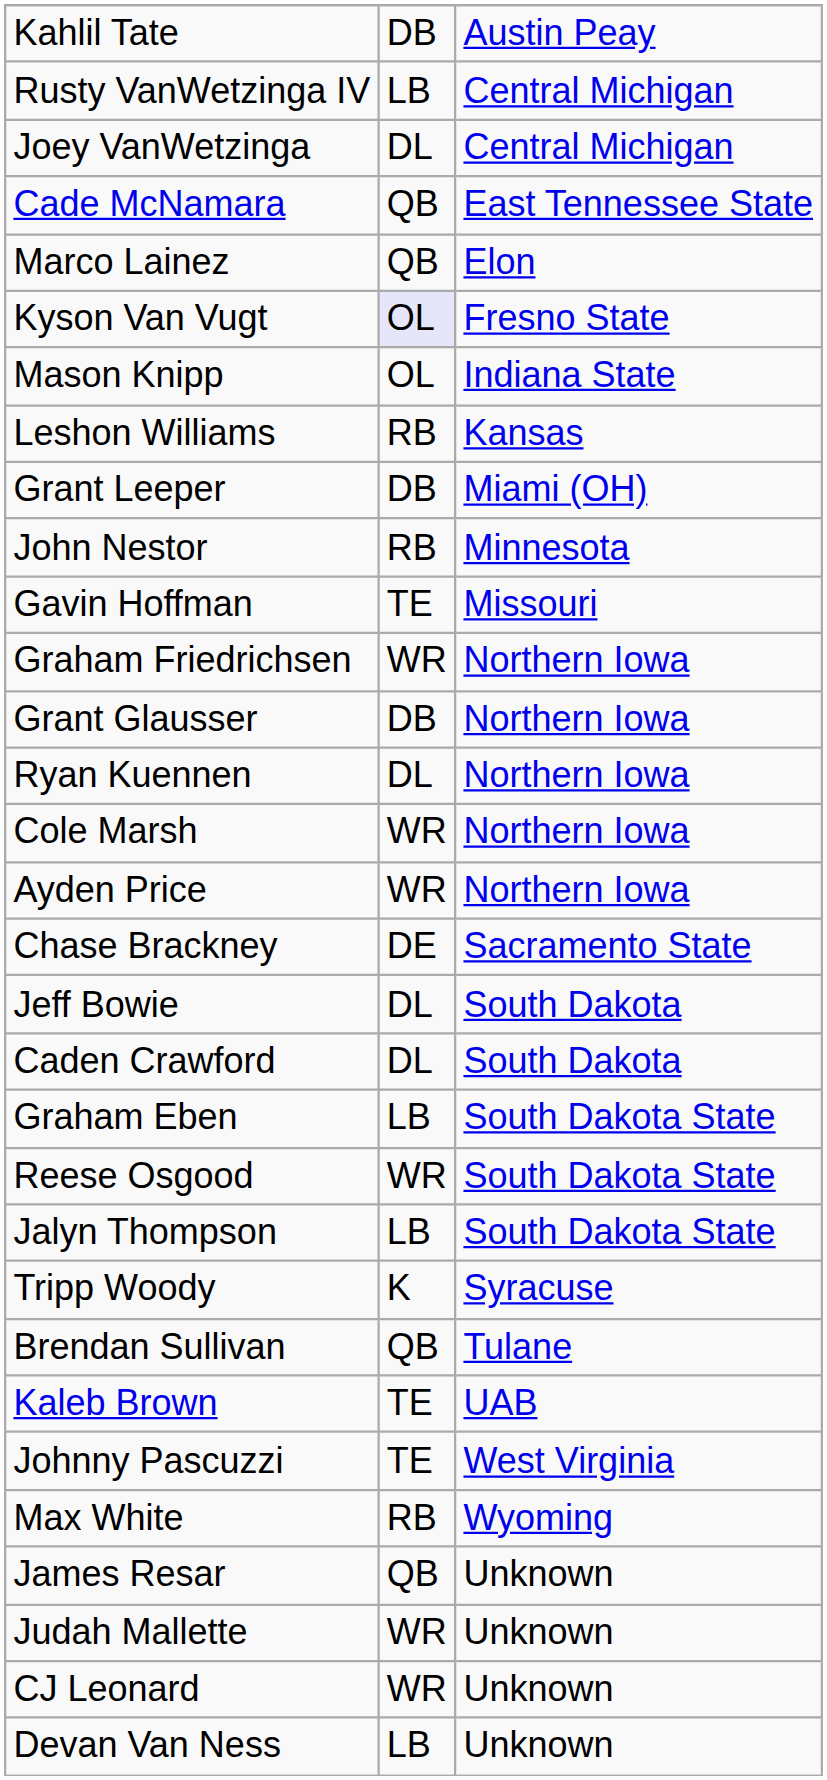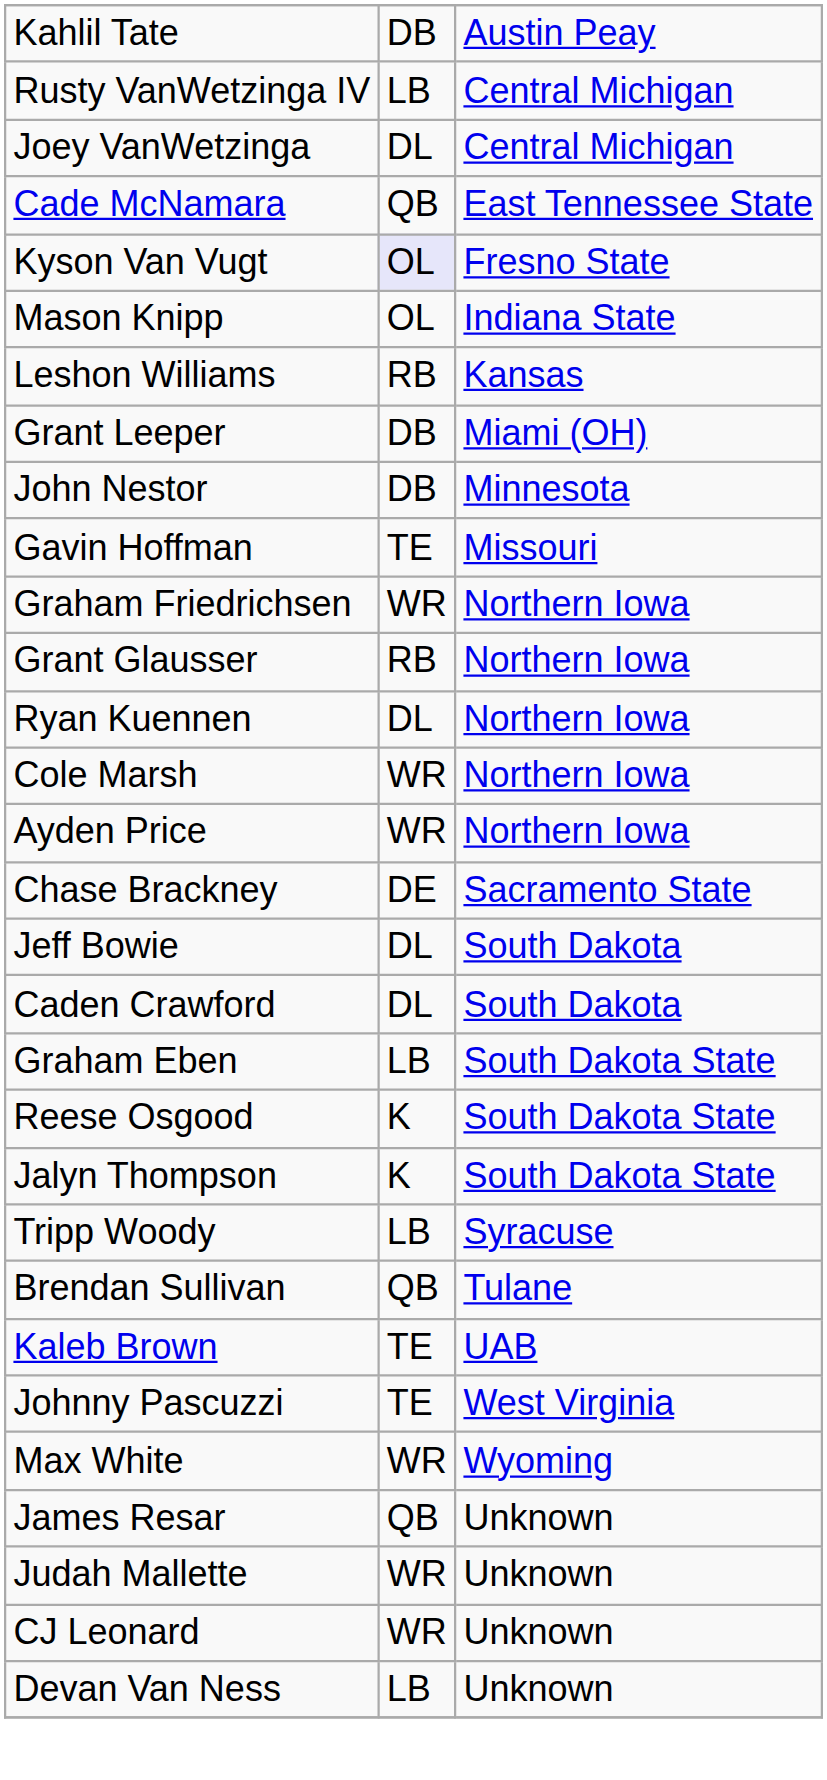 <table class="wikitable sortable">
 <tr>
 </tr>
 <tr>
 <td>Kahlil Tate</td>
 <td>DB</td>
 <td><a href='#'>Austin Peay</a></td>
 </tr>
 <tr>
 <td>Rusty VanWetzinga IV</td>
 <td>LB</td>
 <td><a href='#'>Central Michigan</a></td>
 </tr>
 <tr>
 <td>Joey VanWetzinga</td>
 <td>DL</td>
 <td><a href='#'>Central Michigan</a></td>
 </tr>
 <tr>
 <td><a href='#'>Cade McNamara</a></td>
 <td>QB</td>
 <td><a href='#'>East Tennessee State</a></td>
 </tr>
 <tr>
-<td>Marco Lainez</td>
-<td>QB</td>
-<td><a href='#'>Elon</a></td>
-</tr>
-<tr>
 <td>Kyson Van Vugt</td>
 <td style="background: lavender;">OL</td>
 <td><a href='#'>Fresno State</a></td>
 </tr>
 <tr>
 <td>Mason Knipp</td>
 <td>OL</td>
 <td><a href='#'>Indiana State</a></td>
 </tr>
 <tr>
 <td>Leshon Williams</td>
 <td>RB</td>
 <td><a href='#'>Kansas</a></td>
 </tr>
 <tr>
 <td>Grant Leeper</td>
 <td>DB</td>
 <td><a href='#'>Miami (OH)</a></td>
 </tr>
 <tr>
 <td>John Nestor</td>
-<td>RB</td>
+<td>DB</td>
 <td><a href='#'>Minnesota</a></td>
 </tr>
 <tr>
 <td>Gavin Hoffman</td>
 <td>TE</td>
 <td><a href='#'>Missouri</a></td>
 </tr>
 <tr>
 <td>Graham Friedrichsen</td>
 <td>WR</td>
 <td><a href='#'>Northern Iowa</a></td>
 </tr>
 <tr>
 <td>Grant Glausser</td>
-<td>DB</td>
+<td>RB</td>
 <td><a href='#'>Northern Iowa</a></td>
 </tr>
 <tr>
 <td>Ryan Kuennen</td>
 <td>DL</td>
 <td><a href='#'>Northern Iowa</a></td>
 </tr>
 <tr>
 <td>Cole Marsh</td>
 <td>WR</td>
 <td><a href='#'>Northern Iowa</a></td>
 </tr>
 <tr>
 <td>Ayden Price</td>
 <td>WR</td>
 <td><a href='#'>Northern Iowa</a></td>
 </tr>
 <tr>
 <td>Chase Brackney</td>
 <td>DE</td>
 <td><a href='#'>Sacramento State</a></td>
 </tr>
 <tr>
 <td>Jeff Bowie</td>
 <td>DL</td>
 <td><a href='#'>South Dakota</a></td>
 </tr>
 <tr>
 <td>Caden Crawford</td>
 <td>DL</td>
 <td><a href='#'>South Dakota</a></td>
 </tr>
 <tr>
 <td>Graham Eben</td>
 <td>LB</td>
 <td><a href='#'>South Dakota State</a></td>
 </tr>
 <tr>
 <td>Reese Osgood</td>
-<td>WR</td>
+<td>K</td>
 <td><a href='#'>South Dakota State</a></td>
 </tr>
 <tr>
 <td>Jalyn Thompson</td>
-<td>LB</td>
+<td>K</td>
 <td><a href='#'>South Dakota State</a></td>
 </tr>
 <tr>
 <td>Tripp Woody</td>
-<td>K</td>
+<td>LB</td>
 <td><a href='#'>Syracuse</a></td>
 </tr>
 <tr>
 <td>Brendan Sullivan</td>
 <td>QB</td>
 <td><a href='#'>Tulane</a></td>
 </tr>
 <tr>
 <td><a href='#'>Kaleb Brown</a></td>
 <td>TE</td>
 <td><a href='#'>UAB</a></td>
 </tr>
 <tr>
 <td>Johnny Pascuzzi</td>
 <td>TE</td>
 <td><a href='#'>West Virginia</a></td>
 </tr>
 <tr>
 <td>Max White</td>
-<td>RB</td>
+<td>WR</td>
 <td><a href='#'>Wyoming</a></td>
 </tr>
 <tr>
 <td>James Resar</td>
 <td>QB</td>
 <td>Unknown</td>
 </tr>
 <tr>
 <td>Judah Mallette</td>
 <td>WR</td>
 <td>Unknown</td>
 </tr>
 <tr>
 <td>CJ Leonard</td>
 <td>WR</td>
 <td>Unknown</td>
 </tr>
 <tr>
 <td>Devan Van Ness</td>
 <td>LB</td>
 <td>Unknown</td>
 </tr>
 <tr>
 </tr>
 </table>
